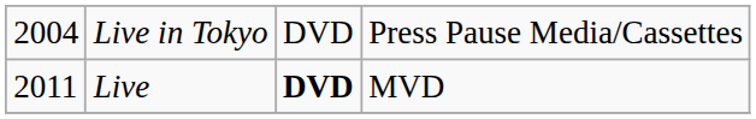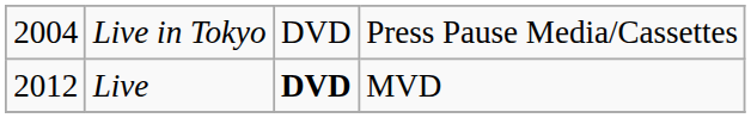 <table class="wikitable" style="font-size: 95%;">
 <tr>
 <td>2004</td>
 <td><em>Live in Tokyo</em></td>
 <td>DVD</td>
 <td>Press Pause Media/Cassettes</td>
 </tr>
 <tr>
-<td>2011</td>
+<td>2012</td>
 <td><em>Live</em></td>
 <td><strong>DVD</strong></td>
 <td>MVD</td>
 </tr>
 <tr>
 </tr>
 </table>
